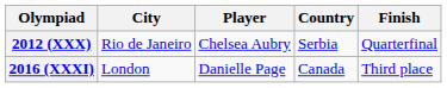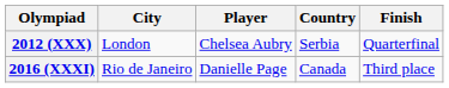 <table class=wikitable style="font-size: 95%">
 <tr>
 <th>Olympiad</th>
 <th>City</th>
 <th>Player</th>
 <th>Country</th>
 <th>Finish</th>
 </tr>
 <tr>
 <th><a href='#'>2012 (XXX)</a></th>
-<td> <a href='#'>Rio de Janeiro</a></td>
+<td> <a href='#'>London</a></td>
 <td><a href='#'>Chelsea Aubry</a></td>
 <td> <a href='#'>Serbia</a></td>
 <td><a href='#'>Quarterfinal</a></td>
 </tr>
 <tr>
 <th><a href='#'>2016 (XXXI)</a></th>
-<td> <a href='#'>London</a></td>
+<td> <a href='#'>Rio de Janeiro</a></td>
 <td><a href='#'>Danielle Page</a></td>
 <td> <a href='#'>Canada</a></td>
 <td> <a href='#'>Third place</a></td>
 </tr>
 </table>
